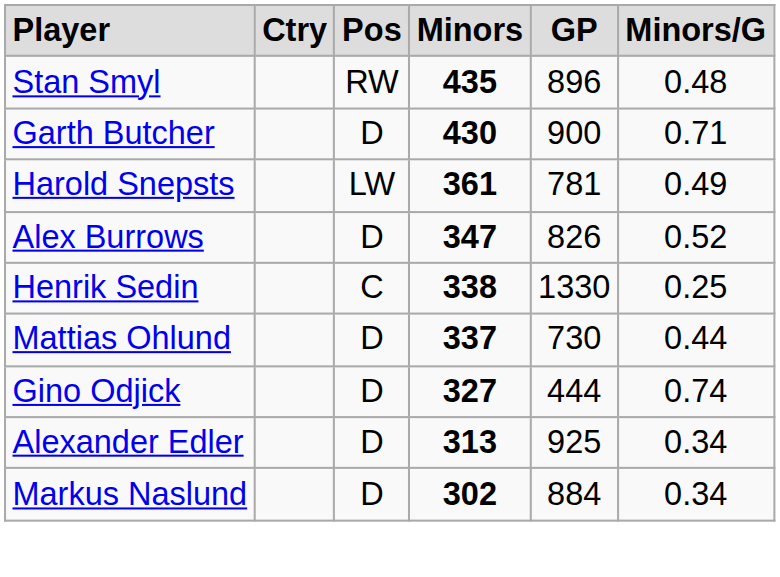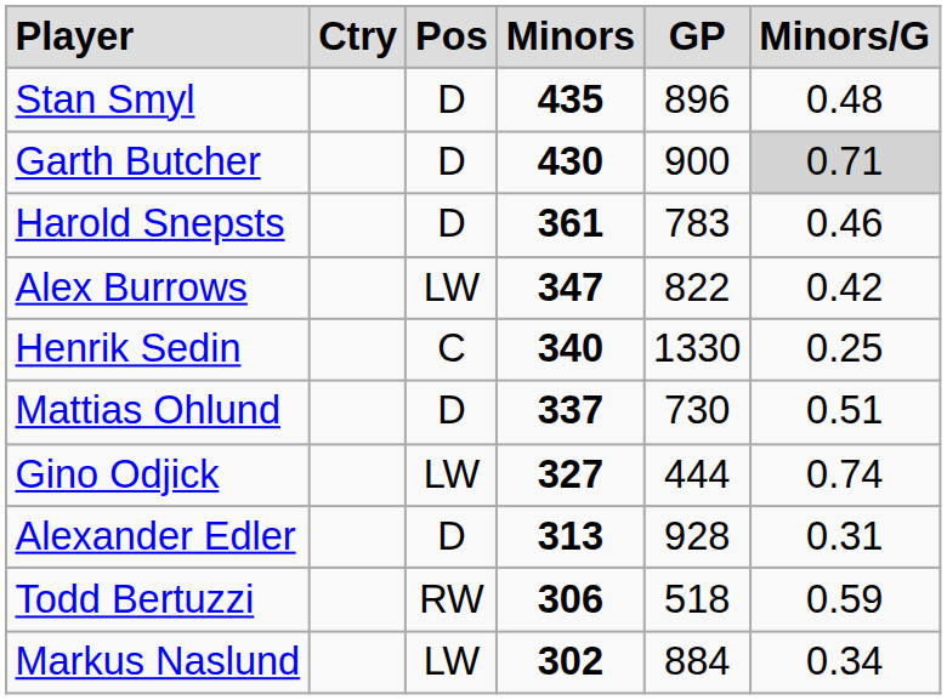 <table class="wikitable">
 <tr align="center" style="font-weight:bold; background-color:#dddddd;" |>
 <td align="left">Player</td>
 <td>Ctry</td>
 <td>Pos</td>
 <td>Minors</td>
 <td>GP</td>
 <td>Minors/G</td>
 </tr>
 <tr align="center">
 <td align="left"><a href='#'>Stan Smyl</a></td>
 <td></td>
-<td>RW</td>
+<td>D</td>
 <td><strong>435</strong></td>
 <td>896</td>
 <td>0.48</td>
 </tr>
 <tr align="center">
 <td align="left"><a href='#'>Garth Butcher</a></td>
 <td></td>
 <td>D</td>
 <td><strong>430</strong></td>
 <td>900</td>
-<td>0.71</td>
+<td style="background: lightgrey;">0.71</td>
 </tr>
 <tr align="center">
 <td align="left"><a href='#'>Harold Snepsts</a></td>
 <td></td>
-<td>LW</td>
+<td>D</td>
 <td><strong>361</strong></td>
-<td>781</td>
-<td>0.49</td>
+<td>783</td>
+<td>0.46</td>
 </tr>
 <tr align="center">
 <td align="left"><a href='#'>Alex Burrows</a></td>
 <td></td>
-<td>D</td>
+<td>LW</td>
 <td><strong>347</strong></td>
-<td>826</td>
-<td>0.52</td>
+<td>822</td>
+<td>0.42</td>
 </tr>
 <tr align="center">
 <td align="left"><a href='#'>Henrik Sedin</a></td>
 <td></td>
 <td>C</td>
-<td><strong>338</strong></td>
+<td><strong>340</strong></td>
 <td>1330</td>
 <td>0.25</td>
 </tr>
 <tr align="center">
 <td align="left"><a href='#'>Mattias Ohlund</a></td>
 <td></td>
 <td>D</td>
 <td><strong>337</strong></td>
 <td>730</td>
-<td>0.44</td>
+<td>0.51</td>
 </tr>
 <tr align="center">
 <td align="left"><a href='#'>Gino Odjick</a></td>
 <td></td>
-<td>D</td>
+<td>LW</td>
 <td><strong>327</strong></td>
 <td>444</td>
 <td>0.74</td>
 </tr>
 <tr align="center">
 <td align="left"><a href='#'>Alexander Edler</a></td>
 <td></td>
 <td>D</td>
 <td><strong>313</strong></td>
-<td>925</td>
-<td>0.34</td>
+<td>928</td>
+<td>0.31</td>
+</tr>
+<tr align="center">
+<td align="left"><a href='#'>Todd Bertuzzi</a></td>
+<td></td>
+<td>RW</td>
+<td><strong>306</strong></td>
+<td>518</td>
+<td>0.59</td>
 </tr>
 <tr align="center">
 <td align="left"><a href='#'>Markus Naslund</a></td>
 <td></td>
-<td>D</td>
+<td>LW</td>
 <td><strong>302</strong></td>
 <td>884</td>
 <td>0.34</td>
 </tr>
 </table>
